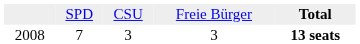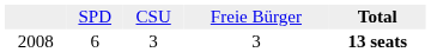 <table border="0" cellpadding="2" cellspacing="0" width="60%">
 <tr bgcolor="#eeeeee" align="center">
 <td></td>
 <td><a href='#'>SPD</a></td>
 <td><a href='#'>CSU</a></td>
 <td><a href='#'>Freie Bürger</a></td>
 <td><strong>Total</strong></td>
 </tr>
 <tr align="center">
 <td>2008</td>
-<td>7</td>
+<td>6</td>
 <td>3</td>
 <td>3</td>
 <td><strong>13 seats</strong></td>
 </tr>
 </table>
